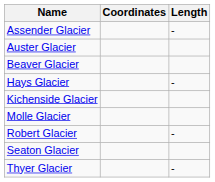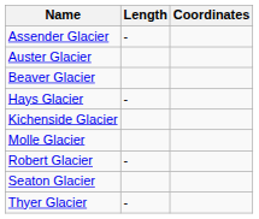 <table class="wikitable sortable">
 <tr>
 <th>Name</th>
+<th>Length</th>
 <th>Coordinates</th>
-<th>Length</th>
 </tr>
 <tr>
 <td><a href='#'>Assender Glacier</a></td>
+<td>-</td>
 <td></td>
-<td>-</td>
 </tr>
 <tr>
 <td><a href='#'>Auster Glacier</a></td>
 <td></td>
 <td></td>
 </tr>
 <tr>
 <td><a href='#'>Beaver Glacier</a></td>
 <td></td>
 <td></td>
 </tr>
 <tr>
 <td><a href='#'>Hays Glacier</a></td>
+<td>-</td>
 <td></td>
-<td>-</td>
 </tr>
 <tr>
 <td><a href='#'>Kichenside Glacier</a></td>
 <td></td>
 <td></td>
 </tr>
 <tr>
 <td><a href='#'>Molle Glacier</a></td>
 <td></td>
 <td></td>
 </tr>
 <tr>
 <td><a href='#'>Robert Glacier</a></td>
+<td>-</td>
 <td></td>
-<td>-</td>
 </tr>
 <tr>
 <td><a href='#'>Seaton Glacier</a></td>
 <td></td>
 <td></td>
 </tr>
 <tr>
 <td><a href='#'>Thyer Glacier</a></td>
+<td>-</td>
 <td></td>
-<td>-</td>
 </tr>
 </table>
